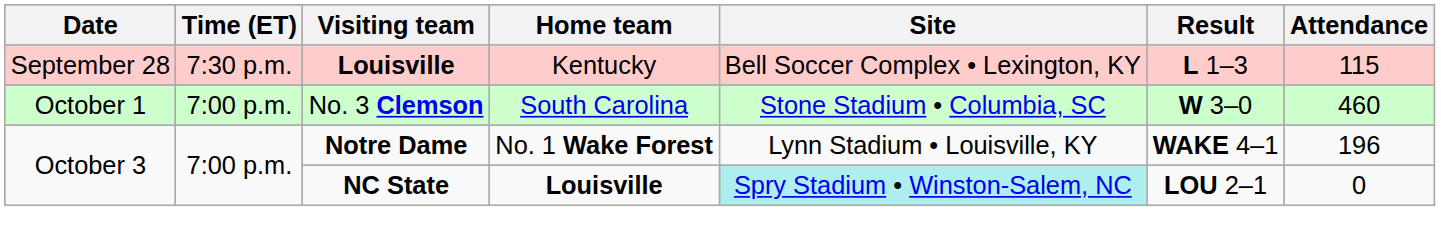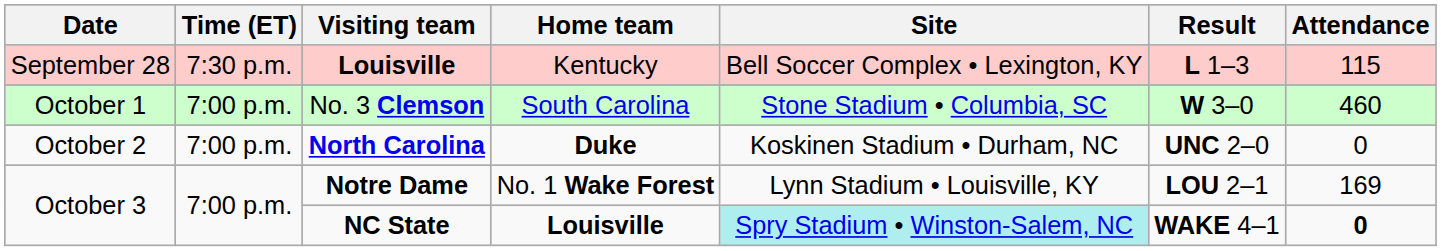 <table class="wikitable" style="font-size:95%; text-align: center;">
 <tr>
 <th>Date</th>
 <th>Time (ET)</th>
 <th>Visiting team</th>
 <th>Home team</th>
 <th>Site</th>
 <th>Result</th>
 <th>Attendance</th>
 </tr>
 <tr style="background:#fcc;">
 <td>September 28</td>
 <td>7:30 p.m.</td>
 <td><strong>Louisville</strong></td>
 <td>Kentucky</td>
 <td>Bell Soccer Complex • Lexington, KY</td>
 <td><strong>L</strong> 1–3</td>
 <td>115</td>
 </tr>
 <tr style="background:#cfc;">
 <td>October 1</td>
 <td>7:00 p.m.</td>
 <td>No. 3 <strong><a href='#'>Clemson</a></strong></td>
 <td><a href='#'>South Carolina</a></td>
 <td><a href='#'>Stone Stadium</a> • <a href='#'>Columbia, SC</a></td>
 <td><strong>W</strong> 3–0</td>
 <td>460</td>
 </tr>
 <tr>
+<td>October 2</td>
+<td>7:00 p.m.</td>
+<td><strong><a href='#'>North Carolina</a></strong></td>
+<td><strong>Duke</strong></td>
+<td>Koskinen Stadium • Durham, NC</td>
+<td><strong>UNC</strong> 2–0</td>
+<td>0</td>
+</tr>
+<tr>
 <td rowspan="2">October 3</td>
 <td rowspan="2">7:00 p.m.</td>
 <td><strong>Notre Dame</strong></td>
 <td>No. 1 <strong>Wake Forest</strong></td>
 <td>Lynn Stadium • Louisville, KY</td>
-<td><strong>WAKE</strong> 4–1</td>
-<td>196</td>
+<td><strong>LOU</strong> 2–1</td>
+<td>169</td>
 </tr>
 <tr>
 <td><strong>NC State</strong></td>
 <td><strong>Louisville</strong></td>
 <td style="background: paleturquoise;"><a href='#'>Spry Stadium</a> • <a href='#'>Winston-Salem, NC</a></td>
-<td><strong>LOU</strong> 2–1</td>
-<td>0</td>
+<td><strong>WAKE</strong> 4–1</td>
+<td><strong>0</strong></td>
 </tr>
 </table>
